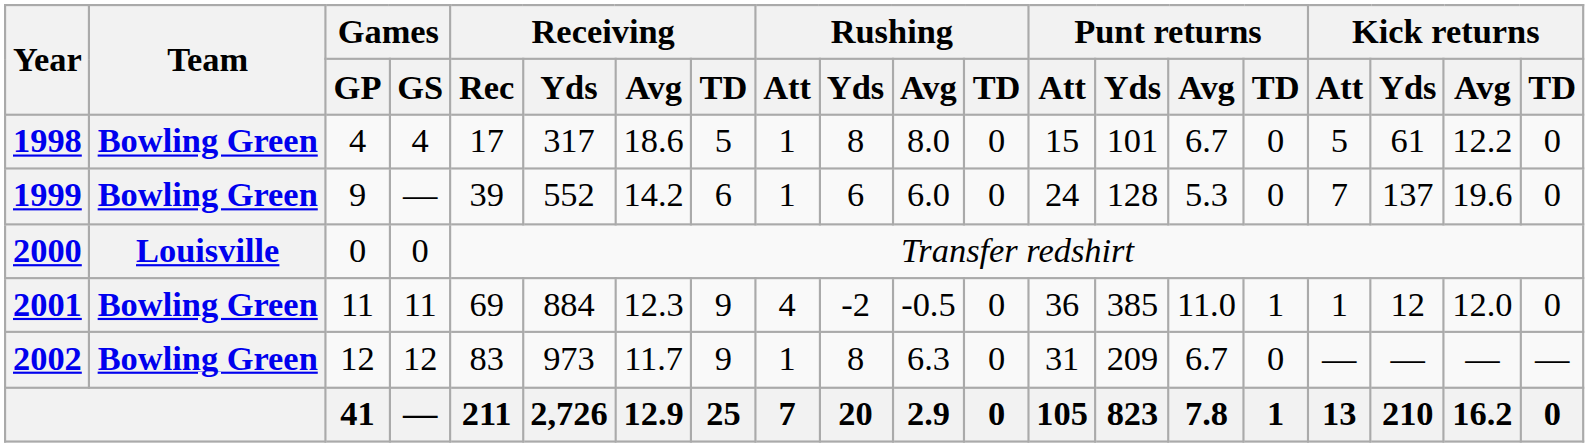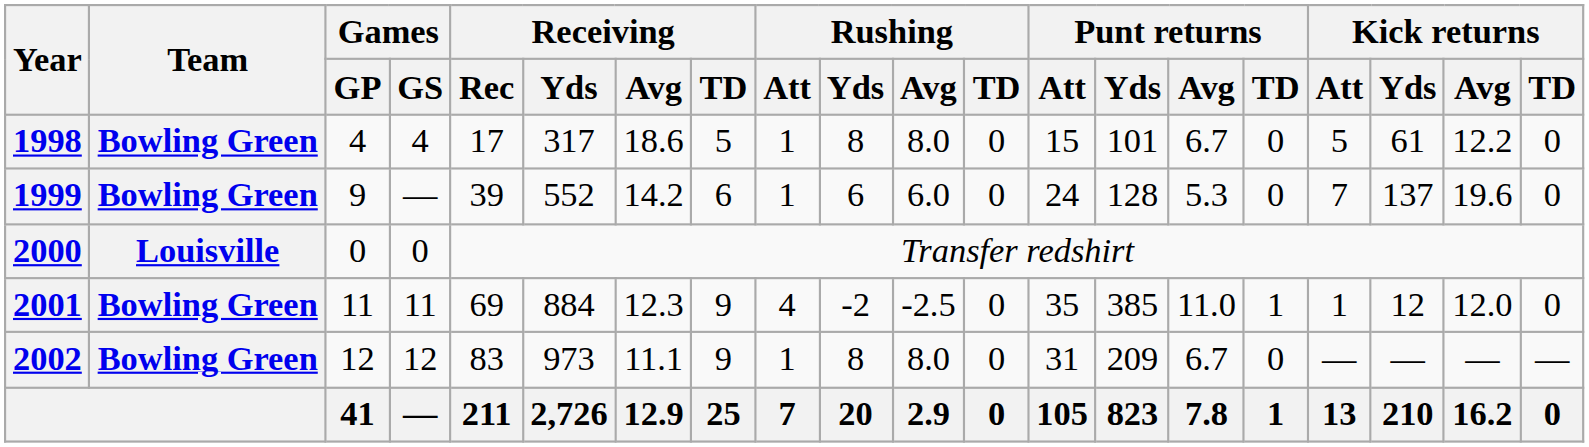 <table class=wikitable style="text-align:center;">
 <tr>
 <th rowspan="2">Year</th>
 <th rowspan="2">Team</th>
 <th colspan="2">Games</th>
 <th colspan="4">Receiving</th>
 <th colspan="4">Rushing</th>
 <th colspan="4">Punt returns</th>
 <th colspan="4">Kick returns</th>
 </tr>
 <tr>
 <th>GP</th>
 <th>GS</th>
 <th>Rec</th>
 <th>Yds</th>
 <th>Avg</th>
 <th>TD</th>
 <th>Att</th>
 <th>Yds</th>
 <th>Avg</th>
 <th>TD</th>
 <th>Att</th>
 <th>Yds</th>
 <th>Avg</th>
 <th>TD</th>
 <th>Att</th>
 <th>Yds</th>
 <th>Avg</th>
 <th>TD</th>
 </tr>
 <tr>
 <th><a href='#'>1998</a></th>
 <th><a href='#'>Bowling Green</a></th>
 <td>4</td>
 <td>4</td>
 <td>17</td>
 <td>317</td>
 <td>18.6</td>
 <td>5</td>
 <td>1</td>
 <td>8</td>
 <td>8.0</td>
 <td>0</td>
 <td>15</td>
 <td>101</td>
 <td>6.7</td>
 <td>0</td>
 <td>5</td>
 <td>61</td>
 <td>12.2</td>
 <td>0</td>
 </tr>
 <tr>
 <th><a href='#'>1999</a></th>
 <th><a href='#'>Bowling Green</a></th>
 <td>9</td>
 <td>—</td>
 <td>39</td>
 <td>552</td>
 <td>14.2</td>
 <td>6</td>
 <td>1</td>
 <td>6</td>
 <td>6.0</td>
 <td>0</td>
 <td>24</td>
 <td>128</td>
 <td>5.3</td>
 <td>0</td>
 <td>7</td>
 <td>137</td>
 <td>19.6</td>
 <td>0</td>
 </tr>
 <tr>
 <th><a href='#'>2000</a></th>
 <th><a href='#'>Louisville</a></th>
 <td>0</td>
 <td>0</td>
 <td colspan="16"><em>Transfer redshirt </em></td>
 </tr>
 <tr>
 <th><a href='#'>2001</a></th>
 <th><a href='#'>Bowling Green</a></th>
 <td>11</td>
 <td>11</td>
 <td>69</td>
 <td>884</td>
 <td>12.3</td>
 <td>9</td>
 <td>4</td>
 <td>-2</td>
-<td>-0.5</td>
+<td>-2.5</td>
 <td>0</td>
-<td>36</td>
+<td>35</td>
 <td>385</td>
 <td>11.0</td>
 <td>1</td>
 <td>1</td>
 <td>12</td>
 <td>12.0</td>
 <td>0</td>
 </tr>
 <tr>
 <th><a href='#'>2002</a></th>
 <th><a href='#'>Bowling Green</a></th>
 <td>12</td>
 <td>12</td>
 <td>83</td>
 <td>973</td>
-<td>11.7</td>
+<td>11.1</td>
 <td>9</td>
 <td>1</td>
 <td>8</td>
-<td>6.3</td>
+<td>8.0</td>
 <td>0</td>
 <td>31</td>
 <td>209</td>
 <td>6.7</td>
 <td>0</td>
 <td>—</td>
 <td>—</td>
 <td>—</td>
 <td>—</td>
 </tr>
 <tr>
 <th colspan="2"></th>
 <th>41</th>
 <th>—</th>
 <th>211</th>
 <th>2,726</th>
 <th>12.9</th>
 <th>25</th>
 <th>7</th>
 <th>20</th>
 <th>2.9</th>
 <th>0</th>
 <th>105</th>
 <th>823</th>
 <th>7.8</th>
 <th>1</th>
 <th>13</th>
 <th>210</th>
 <th>16.2</th>
 <th>0</th>
 </tr>
 </table>
